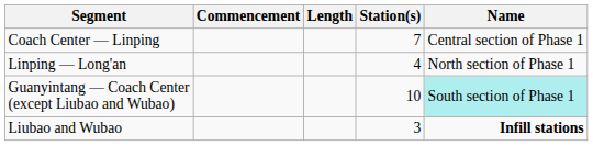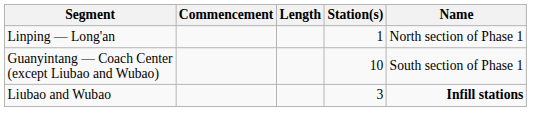 <table class="wikitable" style="border-collapse: collapse; text-align: right;">
 <tr>
 <th>Segment</th>
 <th>Commencement</th>
 <th>Length</th>
 <th>Station(s)</th>
 <th>Name</th>
 </tr>
 <tr>
-<td style="text-align: left;">Coach Center — Linping</td>
-<td><br></td>
-<td></td>
-<td>7</td>
-<td style="text-align: left;">Central section of Phase 1</td>
-</tr>
-<tr>
 <td style="text-align: left;">Linping — Long'an</td>
 <td></td>
 <td></td>
-<td>4</td>
+<td>1</td>
 <td style="text-align: left;">North section of Phase 1</td>
 </tr>
 <tr>
 <td style="text-align: left;">Guanyintang — Coach Center<br>(except Liubao and Wubao)</td>
 <td></td>
 <td></td>
 <td>10</td>
-<td style="background: paleturquoise; text-align: left;">South section of Phase 1</td>
+<td style="text-align: left;">South section of Phase 1</td>
 </tr>
 <tr>
 <td style="text-align: left;">Liubao and Wubao</td>
 <td></td>
 <td></td>
 <td>3</td>
 <td><strong>Infill stations</strong></td>
 </tr>
 </table>
